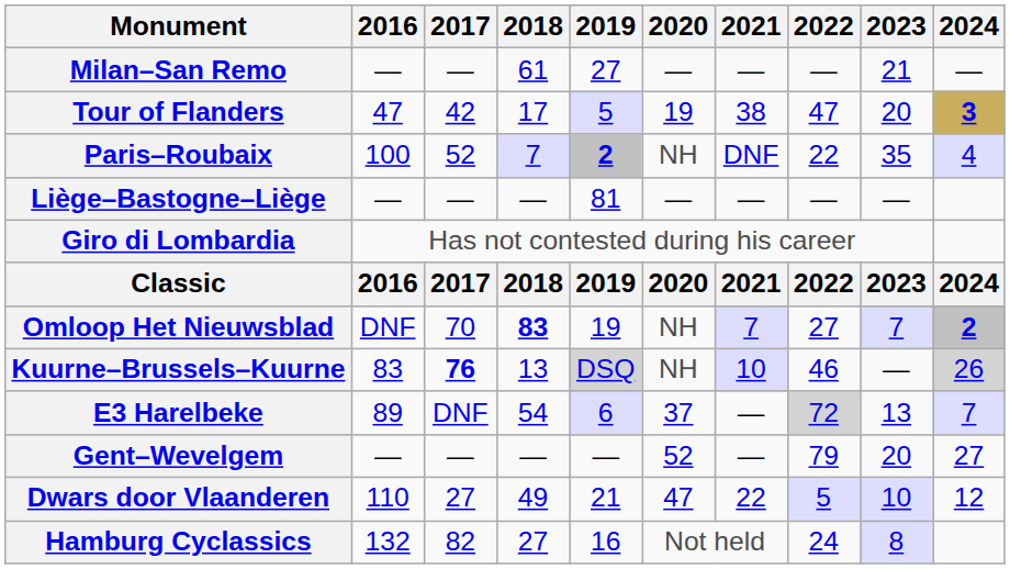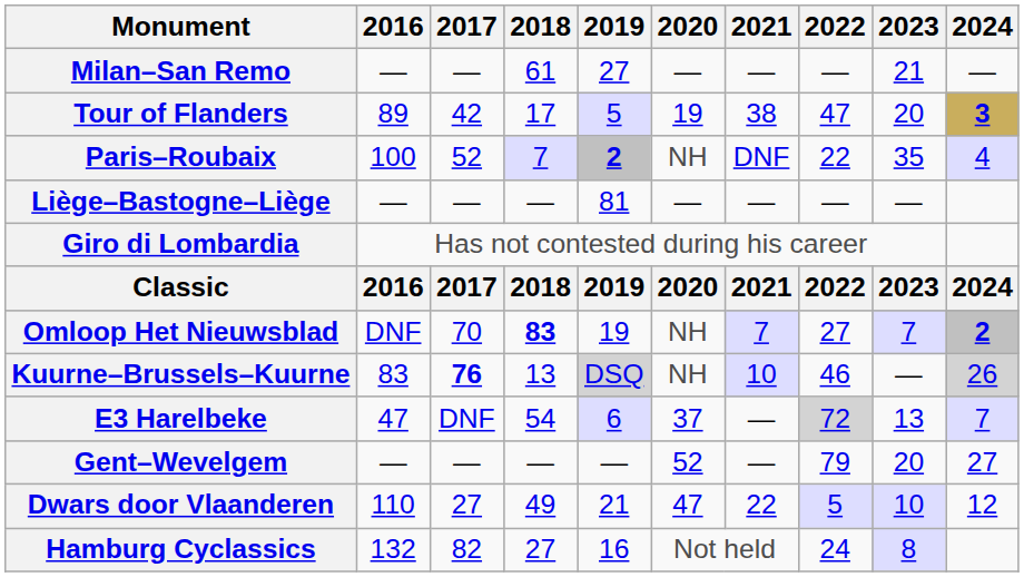 <table class="wikitable plainrowheaders">
 <tr>
 <th>Monument</th>
 <th scope="col">2016</th>
 <th scope="col">2017</th>
 <th scope="col">2018</th>
 <th scope="col">2019</th>
 <th scope="col">2020</th>
 <th scope="col">2021</th>
 <th scope="col">2022</th>
 <th scope="col">2023</th>
 <th scope="col">2024</th>
 </tr>
 <tr style="text-align:center;">
 <th scope="row"><a href='#'>Milan–San Remo</a></th>
 <td>—</td>
 <td>—</td>
 <td><a href='#'>61</a></td>
 <td><a href='#'>27</a></td>
 <td>—</td>
 <td>—</td>
 <td>—</td>
 <td><a href='#'>21</a></td>
 <td>—</td>
 </tr>
 <tr style="text-align:center;">
 <th scope="row"><a href='#'>Tour of Flanders</a></th>
-<td><a href='#'>47</a></td>
+<td><a href='#'>89</a></td>
 <td><a href='#'>42</a></td>
 <td><a href='#'>17</a></td>
 <td style="background:#ddf;"><a href='#'>5</a></td>
 <td><a href='#'>19</a></td>
 <td><a href='#'>38</a></td>
 <td><a href='#'>47</a></td>
 <td><a href='#'>20</a></td>
 <td style="background:#C9AE5D;"><a href='#'><strong>3</strong></a></td>
 </tr>
 <tr style="text-align:center;">
 <th scope="row"><a href='#'>Paris–Roubaix</a></th>
 <td><a href='#'>100</a></td>
 <td><a href='#'>52</a></td>
 <td style="background:#ddf;"><a href='#'>7</a></td>
 <td style="background:silver;"><a href='#'><strong>2</strong></a></td>
 <td style="color:#4d4d4d;">NH</td>
 <td><a href='#'>DNF</a></td>
 <td><a href='#'>22</a></td>
 <td><a href='#'>35</a></td>
 <td style="background:#ddf;"><a href='#'>4</a></td>
 </tr>
 <tr style="text-align:center;">
 <th scope="row"><a href='#'>Liège–Bastogne–Liège</a></th>
 <td>—</td>
 <td>—</td>
 <td>—</td>
 <td><a href='#'>81</a></td>
 <td>—</td>
 <td>—</td>
 <td>—</td>
 <td>—</td>
 <td></td>
 </tr>
 <tr style="text-align:center;">
 <th scope="row"><a href='#'>Giro di Lombardia</a></th>
 <td colspan=8 style="color:#4d4d4d;">Has not contested during his career</td>
 </tr>
 <tr>
 <th>Classic</th>
 <th scope="col">2016</th>
 <th scope="col">2017</th>
 <th scope="col">2018</th>
 <th scope="col">2019</th>
 <th scope="col">2020</th>
 <th scope="col">2021</th>
 <th scope="col">2022</th>
 <th scope="col">2023</th>
 <th scope="col">2024</th>
 </tr>
 <tr style="text-align:center;">
 <th scope="row"><a href='#'>Omloop Het Nieuwsblad</a></th>
 <td><a href='#'>DNF</a></td>
 <td><a href='#'>70</a></td>
 <td><strong><a href='#'>83</a></strong></td>
 <td><a href='#'>19</a></td>
 <td style="color:#4d4d4d;">NH</td>
 <td style="background:#ddf;"><a href='#'>7</a></td>
 <td><a href='#'>27</a></td>
 <td style="background:#ddf;"><a href='#'>7</a></td>
 <td style="background:silver;"><a href='#'><strong>2</strong></a></td>
 </tr>
 <tr style="text-align:center;">
 <th scope="row"><a href='#'>Kuurne–Brussels–Kuurne</a></th>
 <td><a href='#'>83</a></td>
 <td><strong><a href='#'>76</a></strong></td>
 <td><a href='#'>13</a></td>
 <td style="background: lightgrey;"><a href='#'>DSQ</a></td>
 <td style="color:#4d4d4d;">NH</td>
 <td style="background:#ddf;"><a href='#'>10</a></td>
 <td><a href='#'>46</a></td>
 <td>—</td>
 <td style="background: lightgrey;"><a href='#'>26</a></td>
 </tr>
 <tr style="text-align:center;">
 <th scope="row"><a href='#'>E3 Harelbeke</a></th>
-<td><a href='#'>89</a></td>
+<td><a href='#'>47</a></td>
 <td><a href='#'>DNF</a></td>
 <td><a href='#'>54</a></td>
 <td style="background:#ddf;"><a href='#'>6</a></td>
 <td><a href='#'>37</a></td>
 <td>—</td>
 <td style="background: lightgrey;"><a href='#'>72</a></td>
 <td><a href='#'>13</a></td>
 <td style="background:#ddf;"><a href='#'>7</a></td>
 </tr>
 <tr style="text-align:center;">
 <th scope="row"><a href='#'>Gent–Wevelgem</a></th>
 <td>—</td>
 <td>—</td>
 <td>—</td>
 <td>—</td>
 <td><a href='#'>52</a></td>
 <td>—</td>
 <td><a href='#'>79</a></td>
 <td><a href='#'>20</a></td>
 <td><a href='#'>27</a></td>
 </tr>
 <tr style="text-align:center;">
 <th scope="row"><a href='#'>Dwars door Vlaanderen</a></th>
 <td><a href='#'>110</a></td>
 <td><a href='#'>27</a></td>
 <td><a href='#'>49</a></td>
 <td><a href='#'>21</a></td>
 <td><a href='#'>47</a></td>
 <td><a href='#'>22</a></td>
 <td style="background:#ddf;"><a href='#'>5</a></td>
 <td style="background:#ddf;"><a href='#'>10</a></td>
 <td><a href='#'>12</a></td>
 </tr>
 <tr style="text-align:center;">
 <th scope="row"><a href='#'>Hamburg Cyclassics</a></th>
 <td><a href='#'>132</a></td>
 <td><a href='#'>82</a></td>
 <td><a href='#'>27</a></td>
 <td><a href='#'>16</a></td>
 <td style="color:#4d4d4d;" colspan=2>Not held</td>
 <td><a href='#'>24</a></td>
 <td style="background:#ddf;"><a href='#'>8</a></td>
 <td></td>
 </tr>
 </table>
